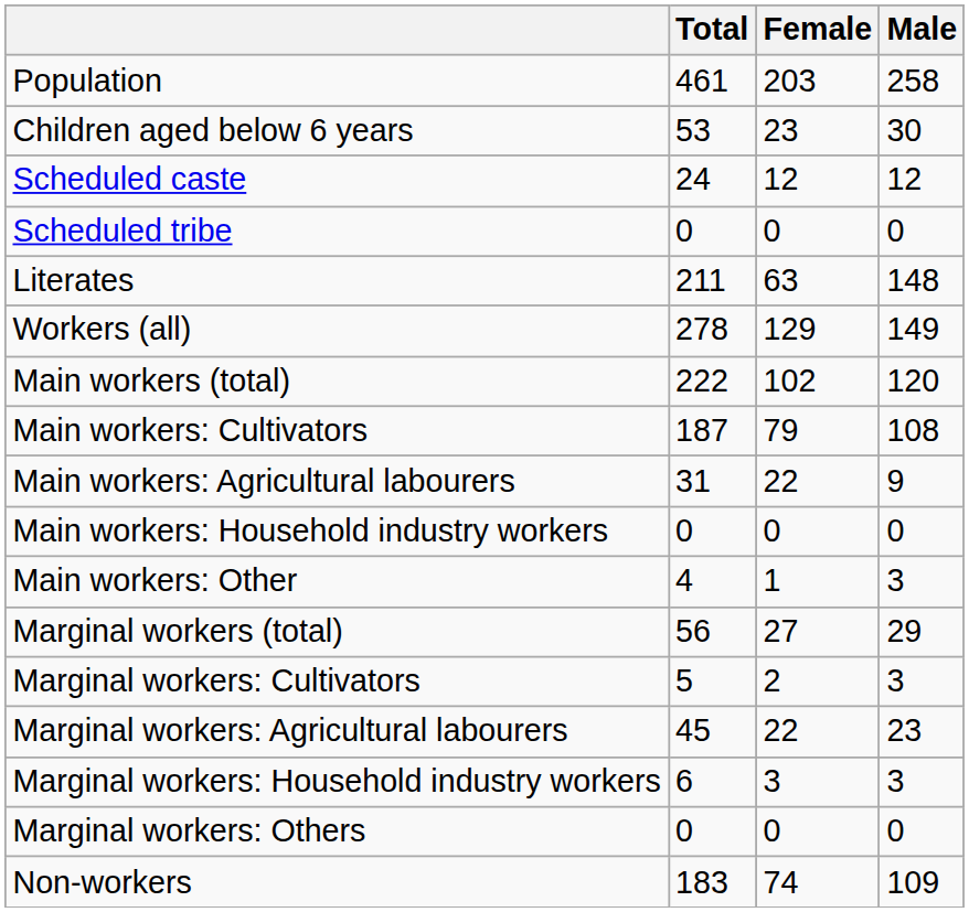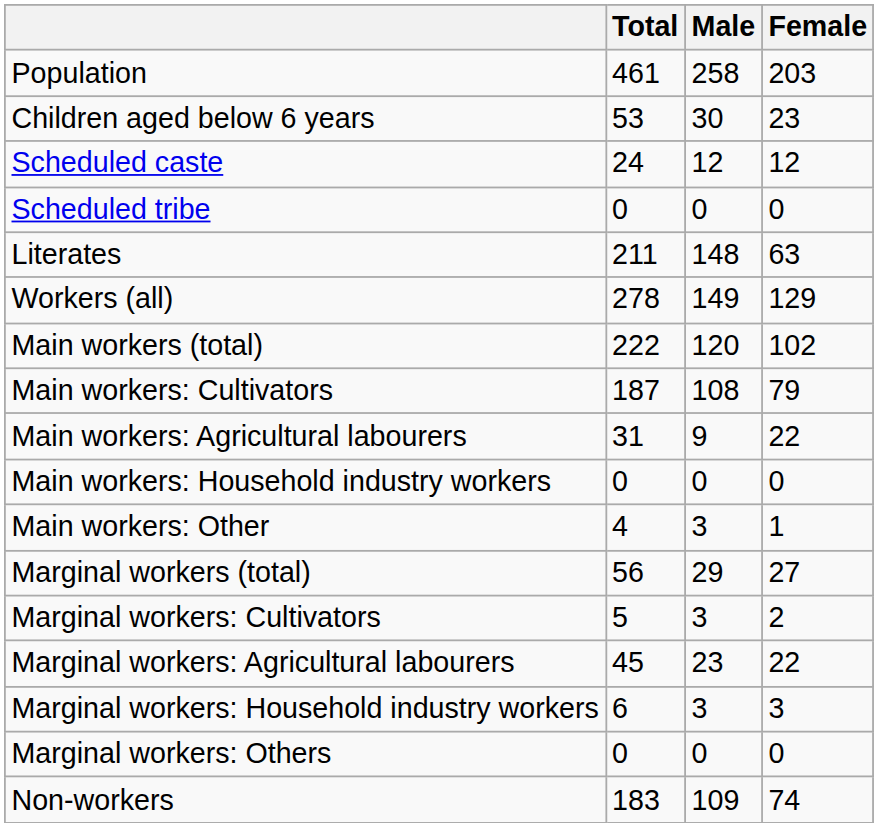 <table class="wikitable sortable">
 <tr>
 <th></th>
 <th>Total</th>
+<th>Male</th>
 <th>Female</th>
-<th>Male</th>
 </tr>
 <tr>
 <td>Population</td>
 <td>461</td>
+<td>258</td>
 <td>203</td>
-<td>258</td>
 </tr>
 <tr>
 <td>Children aged below 6 years</td>
 <td>53</td>
+<td>30</td>
 <td>23</td>
-<td>30</td>
 </tr>
 <tr>
 <td><a href='#'>Scheduled caste</a></td>
 <td>24</td>
 <td>12</td>
 <td>12</td>
 </tr>
 <tr>
 <td><a href='#'>Scheduled tribe</a></td>
 <td>0</td>
 <td>0</td>
 <td>0</td>
 </tr>
 <tr>
 <td>Literates</td>
 <td>211</td>
+<td>148</td>
 <td>63</td>
-<td>148</td>
 </tr>
 <tr>
 <td>Workers (all)</td>
 <td>278</td>
+<td>149</td>
 <td>129</td>
-<td>149</td>
 </tr>
 <tr>
 <td>Main workers (total)</td>
 <td>222</td>
+<td>120</td>
 <td>102</td>
-<td>120</td>
 </tr>
 <tr>
 <td>Main workers: Cultivators</td>
 <td>187</td>
+<td>108</td>
 <td>79</td>
-<td>108</td>
 </tr>
 <tr>
 <td>Main workers: Agricultural labourers</td>
 <td>31</td>
+<td>9</td>
 <td>22</td>
-<td>9</td>
 </tr>
 <tr>
 <td>Main workers: Household industry workers</td>
 <td>0</td>
 <td>0</td>
 <td>0</td>
 </tr>
 <tr>
 <td>Main workers: Other</td>
 <td>4</td>
+<td>3</td>
 <td>1</td>
-<td>3</td>
 </tr>
 <tr>
 <td>Marginal workers (total)</td>
 <td>56</td>
+<td>29</td>
 <td>27</td>
-<td>29</td>
 </tr>
 <tr>
 <td>Marginal workers: Cultivators</td>
 <td>5</td>
+<td>3</td>
 <td>2</td>
-<td>3</td>
 </tr>
 <tr>
 <td>Marginal workers: Agricultural labourers</td>
 <td>45</td>
+<td>23</td>
 <td>22</td>
-<td>23</td>
 </tr>
 <tr>
 <td>Marginal workers: Household industry workers</td>
 <td>6</td>
 <td>3</td>
 <td>3</td>
 </tr>
 <tr>
 <td>Marginal workers: Others</td>
 <td>0</td>
 <td>0</td>
 <td>0</td>
 </tr>
 <tr>
 <td>Non-workers</td>
 <td>183</td>
+<td>109</td>
 <td>74</td>
-<td>109</td>
 </tr>
 </table>
